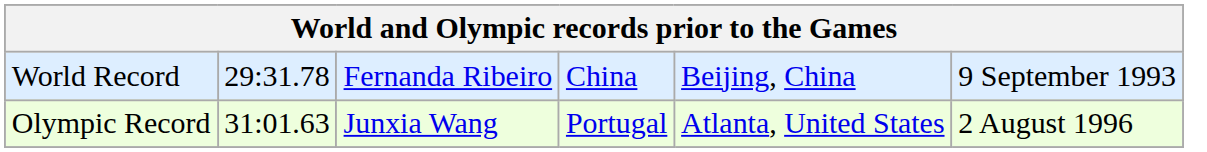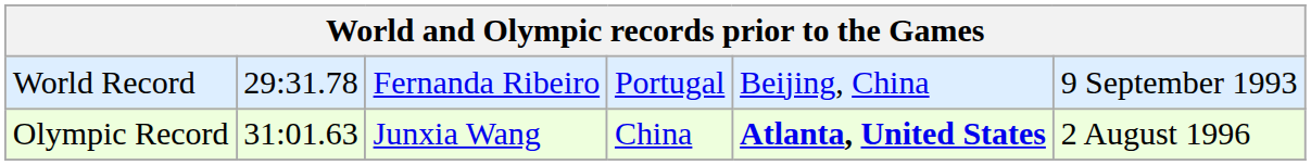 <table class="wikitable">
 <tr>
 <th colspan="6">World and Olympic records prior to the Games</th>
 </tr>
 <tr bgcolor = "ddeeff">
 <td>World Record</td>
 <td>29:31.78</td>
 <td><a href='#'>Fernanda Ribeiro</a></td>
-<td><a href='#'>China</a></td>
+<td><a href='#'>Portugal</a></td>
 <td><a href='#'>Beijing</a>, <a href='#'>China</a></td>
 <td>9 September 1993</td>
 </tr>
 <tr bgcolor = "eeffdd">
 <td>Olympic Record</td>
 <td>31:01.63</td>
 <td><a href='#'>Junxia Wang</a></td>
-<td><a href='#'>Portugal</a></td>
-<td><a href='#'>Atlanta</a>, <a href='#'>United States</a></td>
+<td><a href='#'>China</a></td>
+<td><strong><a href='#'>Atlanta</a>, <a href='#'>United States</a></strong></td>
 <td>2 August 1996</td>
 </tr>
 </table>
